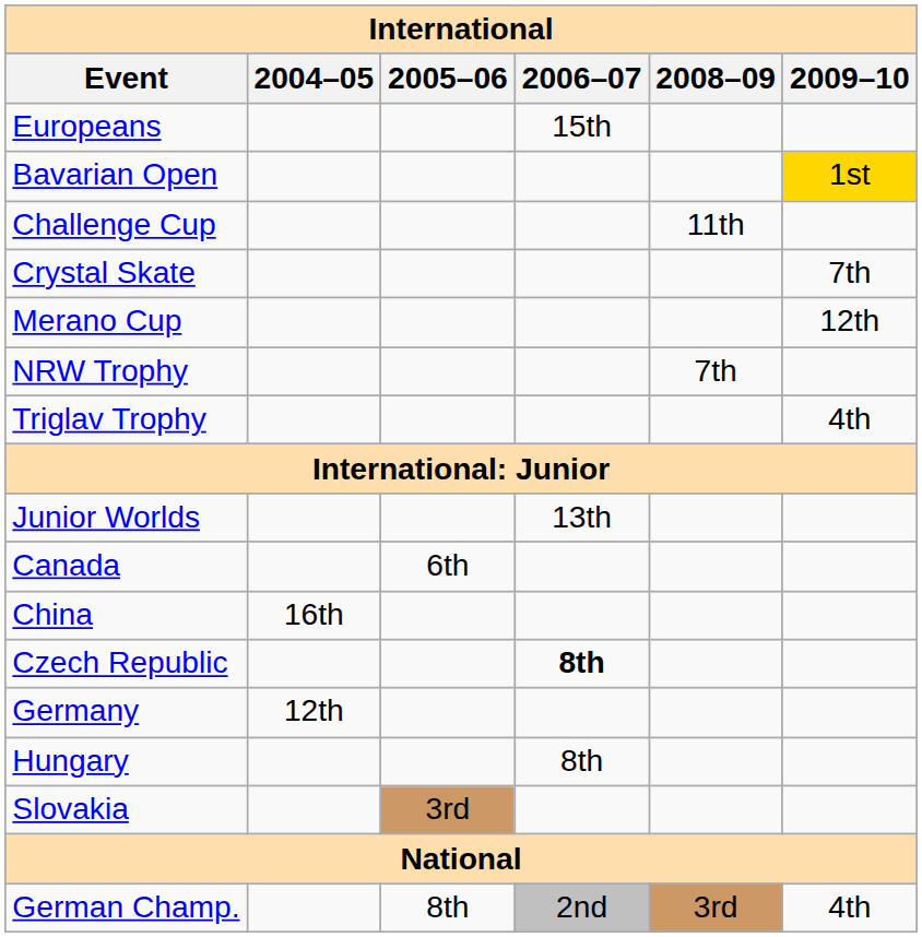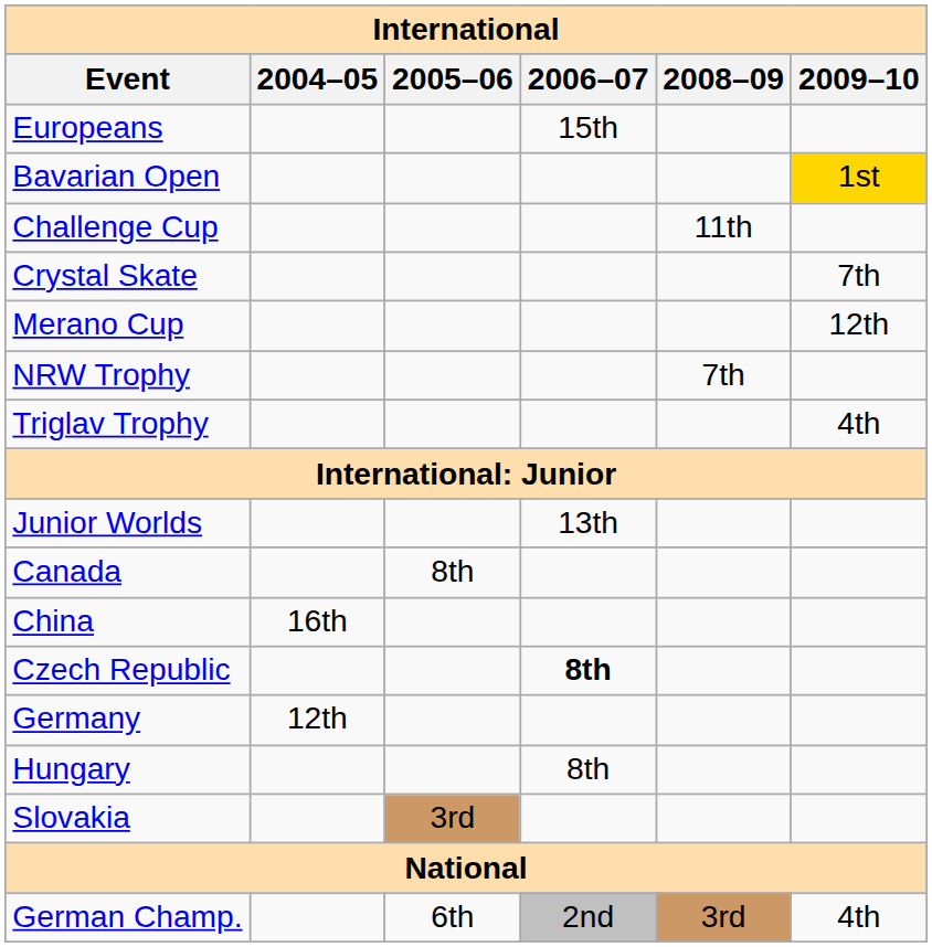 <table class="wikitable" style="text-align:center">
 <tr>
 <th style="background-color: #ffdead; " colspan=6 align=center><strong>International</strong></th>
 </tr>
 <tr>
 <th>Event</th>
 <th>2004–05</th>
 <th>2005–06</th>
 <th>2006–07</th>
 <th>2008–09</th>
 <th>2009–10</th>
 </tr>
 <tr>
 <td align=left><a href='#'>Europeans</a></td>
 <td></td>
 <td></td>
 <td>15th</td>
 <td></td>
 <td></td>
 </tr>
 <tr>
 <td align=left><a href='#'>Bavarian Open</a></td>
 <td></td>
 <td></td>
 <td></td>
 <td></td>
 <td bgcolor=gold>1st</td>
 </tr>
 <tr>
 <td align=left><a href='#'>Challenge Cup</a></td>
 <td></td>
 <td></td>
 <td></td>
 <td>11th</td>
 <td></td>
 </tr>
 <tr>
 <td align=left><a href='#'>Crystal Skate</a></td>
 <td></td>
 <td></td>
 <td></td>
 <td></td>
 <td>7th</td>
 </tr>
 <tr>
 <td align=left><a href='#'>Merano Cup</a></td>
 <td></td>
 <td></td>
 <td></td>
 <td></td>
 <td>12th</td>
 </tr>
 <tr>
 <td align=left><a href='#'>NRW Trophy</a></td>
 <td></td>
 <td></td>
 <td></td>
 <td>7th</td>
 <td></td>
 </tr>
 <tr>
 <td align=left><a href='#'>Triglav Trophy</a></td>
 <td></td>
 <td></td>
 <td></td>
 <td></td>
 <td>4th</td>
 </tr>
 <tr>
 <th style="background-color: #ffdead; " colspan=6 align=center><strong>International: Junior</strong></th>
 </tr>
 <tr>
 <td align=left><a href='#'>Junior Worlds</a></td>
 <td></td>
 <td></td>
 <td>13th</td>
 <td></td>
 <td></td>
 </tr>
 <tr>
 <td align=left> <a href='#'>Canada</a></td>
 <td></td>
-<td>6th</td>
+<td>8th</td>
 <td></td>
 <td></td>
 <td></td>
 </tr>
 <tr>
 <td align=left> <a href='#'>China</a></td>
 <td>16th</td>
 <td></td>
 <td></td>
 <td></td>
 <td></td>
 </tr>
 <tr>
 <td align=left> <a href='#'>Czech Republic</a></td>
 <td></td>
 <td></td>
 <td><strong>8th</strong></td>
 <td></td>
 <td></td>
 </tr>
 <tr>
 <td align=left> <a href='#'>Germany</a></td>
 <td>12th</td>
 <td></td>
 <td></td>
 <td></td>
 <td></td>
 </tr>
 <tr>
 <td align=left> <a href='#'>Hungary</a></td>
 <td></td>
 <td></td>
 <td>8th</td>
 <td></td>
 <td></td>
 </tr>
 <tr>
 <td align=left> <a href='#'>Slovakia</a></td>
 <td></td>
 <td bgcolor=cc9966>3rd</td>
 <td></td>
 <td></td>
 <td></td>
 </tr>
 <tr>
 <th style="background-color: #ffdead; " colspan=6 align=center><strong>National</strong></th>
 </tr>
 <tr>
 <td align=left><a href='#'>German Champ.</a></td>
 <td></td>
-<td>8th</td>
+<td>6th</td>
 <td bgcolor=silver>2nd</td>
 <td bgcolor=cc9966>3rd</td>
 <td>4th</td>
 </tr>
 </table>
